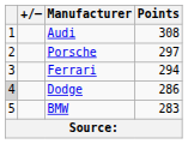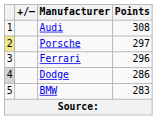 <table class="wikitable" style="font-size: 95%;">
 <tr>
 <th scope="col"></th>
 <th scope="col">+/–</th>
 <th scope="col">Manufacturer</th>
 <th scope="col">Points</th>
 </tr>
 <tr>
 <td align=center>1</td>
 <td align="left"></td>
 <td> <a href='#'>Audi</a></td>
 <td align=right>308</td>
 </tr>
 <tr>
-<td align=center>2</td>
+<td align=center style="background: khaki;">2</td>
 <td align="left"></td>
 <td> <a href='#'>Porsche</a></td>
 <td align=right>297</td>
 </tr>
 <tr>
 <td align=center>3</td>
 <td align="left"></td>
 <td> <a href='#'>Ferrari</a></td>
-<td align=right>294</td>
+<td align=right>296</td>
 </tr>
 <tr>
 <td align=center style="background: lightgrey;">4</td>
 <td align="left"></td>
 <td> <a href='#'>Dodge</a></td>
 <td align=right>286</td>
 </tr>
 <tr>
 <td align=center>5</td>
 <td align="left"></td>
 <td> <a href='#'>BMW</a></td>
 <td align=right>283</td>
 </tr>
 <tr>
 <th colspan=5>Source:</th>
 </tr>
 </table>
